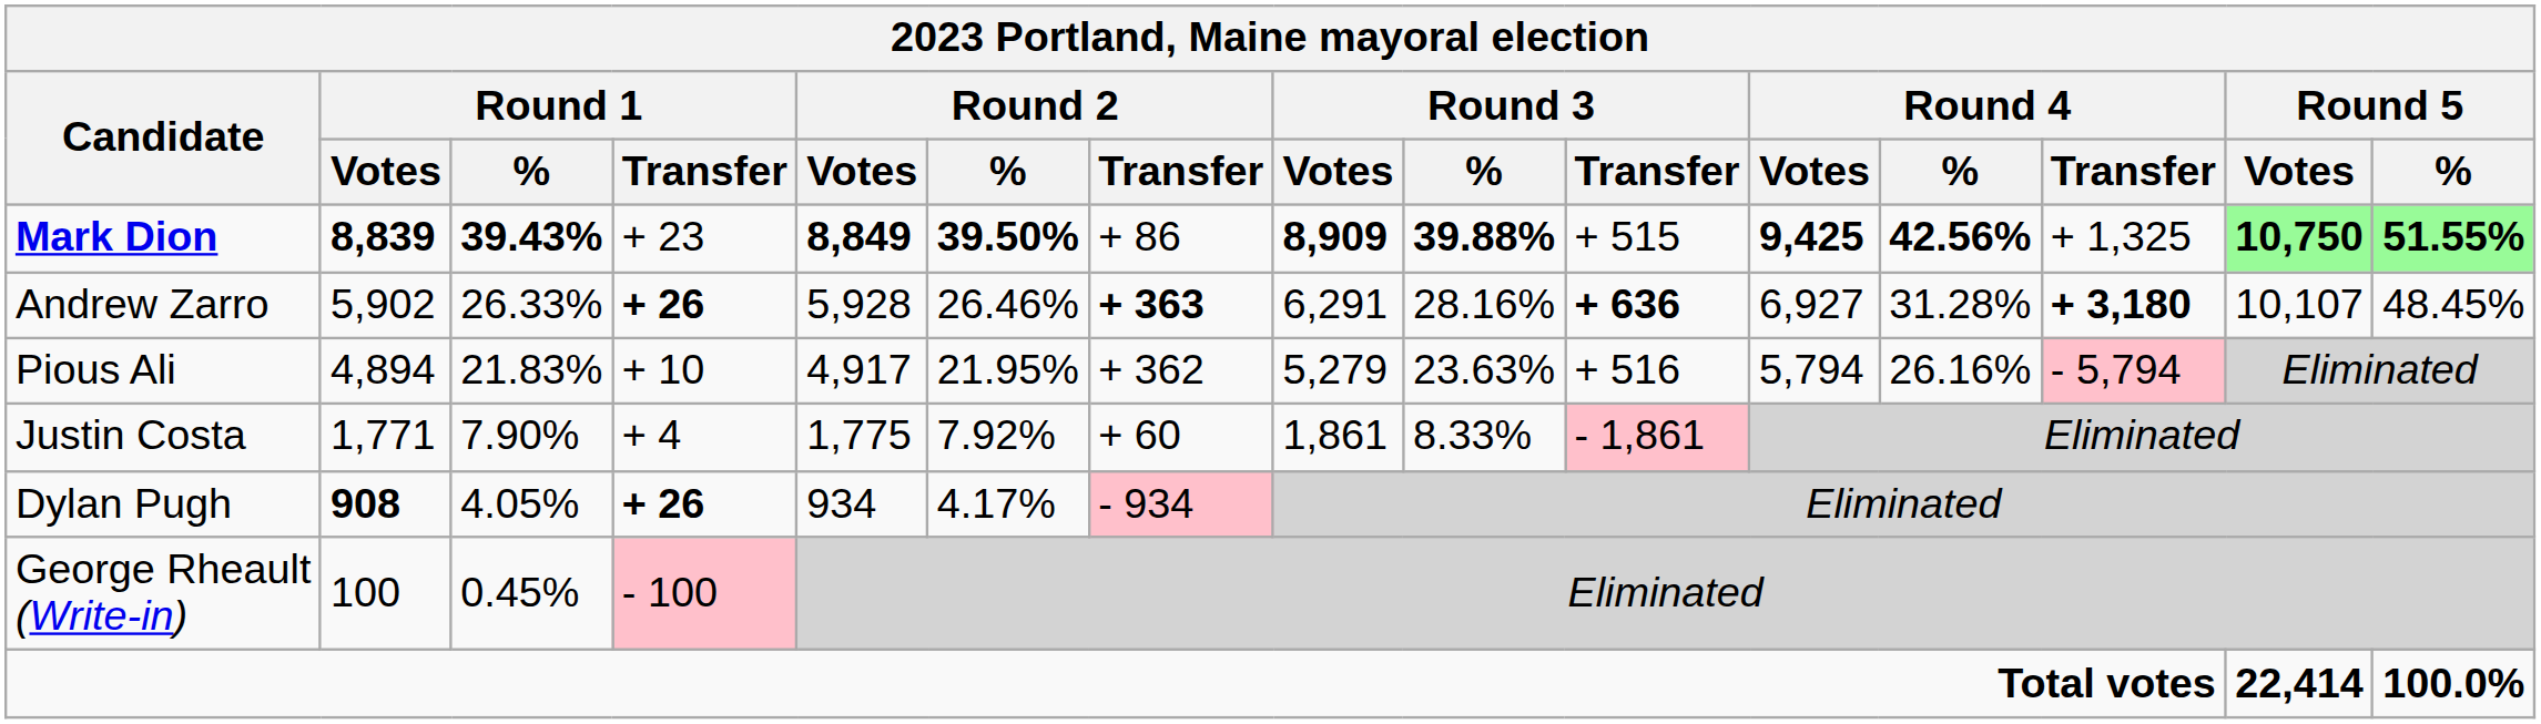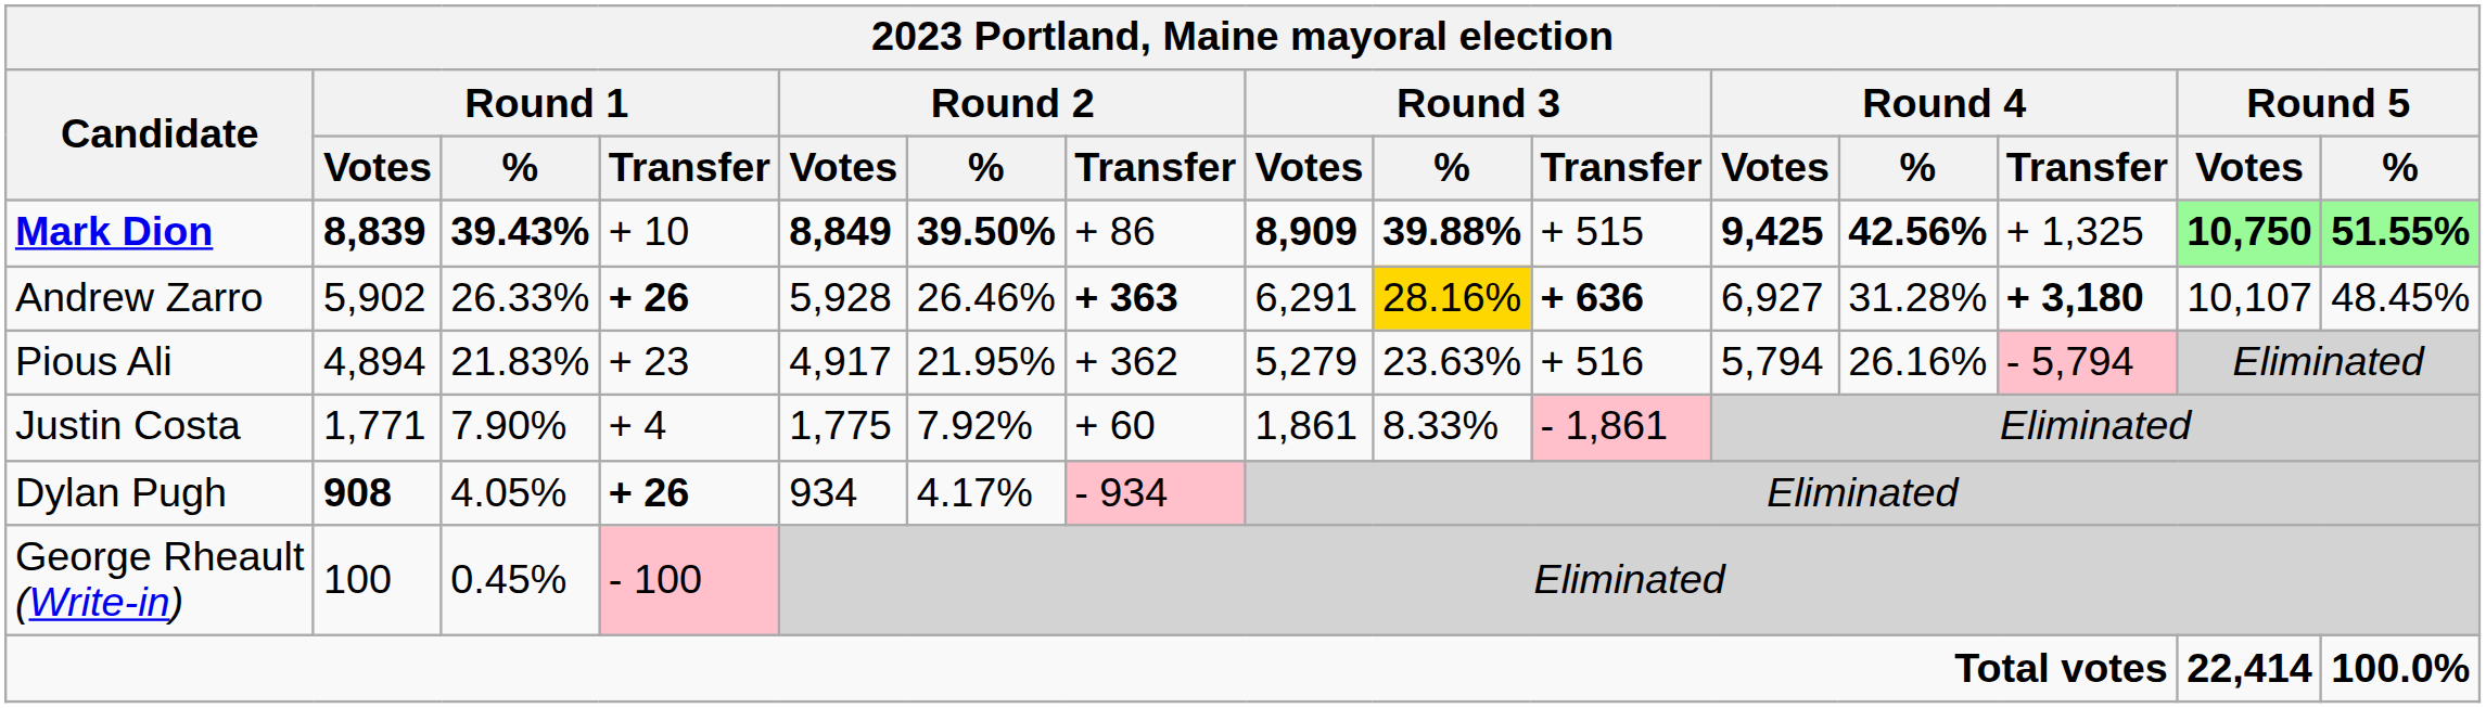 <table class="wikitable">
 <tr>
 <th colspan="16">2023 Portland, Maine mayoral election</th>
 </tr>
 <tr>
 <th rowspan="2">Candidate</th>
 <th colspan="3">Round 1</th>
 <th colspan="3">Round 2</th>
 <th colspan="3">Round 3</th>
 <th colspan="3">Round 4</th>
 <th colspan="2">Round 5</th>
 </tr>
 <tr>
 <th>Votes</th>
 <th>%</th>
 <th>Transfer</th>
 <th>Votes</th>
 <th>%</th>
 <th>Transfer</th>
 <th>Votes</th>
 <th>%</th>
 <th>Transfer</th>
 <th>Votes</th>
 <th>%</th>
 <th>Transfer</th>
 <th>Votes</th>
 <th>%</th>
 </tr>
 <tr>
 <td><strong><a href='#'>Mark Dion</a></strong></td>
 <td><strong>8,839</strong></td>
 <td><strong>39.43%</strong></td>
-<td>+ 23</td>
+<td>+ 10</td>
 <td><strong>8,849</strong></td>
 <td><strong>39.50%</strong></td>
 <td>+ 86</td>
 <td><strong>8,909</strong></td>
 <td><strong>39.88%</strong></td>
 <td>+ 515</td>
 <td><strong>9,425</strong></td>
 <td><strong>42.56%</strong></td>
 <td>+ 1,325</td>
 <td BGCOLOR=PaleGreen><strong>10,750</strong></td>
 <td BGCOLOR=PaleGreen><strong>51.55%</strong></td>
 </tr>
 <tr>
 <td>Andrew Zarro</td>
 <td>5,902</td>
 <td>26.33%</td>
 <td><strong>+ 26</strong></td>
 <td>5,928</td>
 <td>26.46%</td>
 <td><strong>+ 363</strong></td>
 <td>6,291</td>
-<td>28.16%</td>
+<td style="background: gold;">28.16%</td>
 <td><strong>+ 636</strong></td>
 <td>6,927</td>
 <td>31.28%</td>
 <td><strong>+ 3,180</strong></td>
 <td>10,107</td>
 <td>48.45%</td>
 </tr>
 <tr>
 <td>Pious Ali</td>
 <td>4,894</td>
 <td>21.83%</td>
-<td>+ 10</td>
+<td>+ 23</td>
 <td>4,917</td>
 <td>21.95%</td>
 <td>+ 362</td>
 <td>5,279</td>
 <td>23.63%</td>
 <td>+ 516</td>
 <td>5,794</td>
 <td>26.16%</td>
 <td BGCOLOR=pink>- 5,794</td>
 <td colspan="3" bgcolor="lightgray" align="center"><em>Eliminated</em></td>
 </tr>
 <tr>
 <td>Justin Costa</td>
 <td>1,771</td>
 <td>7.90%</td>
 <td>+ 4</td>
 <td>1,775</td>
 <td>7.92%</td>
 <td>+ 60</td>
 <td>1,861</td>
 <td>8.33%</td>
 <td BGCOLOR=pink>- 1,861</td>
 <td colspan="5" bgcolor="lightgray" align="center"><em>Eliminated</em></td>
 </tr>
 <tr>
 <td>Dylan Pugh</td>
 <td><strong>908</strong></td>
 <td>4.05%</td>
 <td><strong>+ 26</strong></td>
 <td>934</td>
 <td>4.17%</td>
 <td BGCOLOR=pink>- 934</td>
 <td colspan="8" bgcolor="lightgray" align="center"><em>Eliminated</em></td>
 </tr>
 <tr>
 <td>George Rheault<br><em>(<a href='#'>Write-in</a>)</em></td>
 <td>100</td>
 <td>0.45%</td>
 <td BGCOLOR=pink>- 100</td>
 <td colspan="11" bgcolor="lightgray" align="center"><em>Eliminated</em></td>
 </tr>
 <tr>
 <td colspan="13" align="right"><strong>Total votes</strong></td>
 <td><strong>22,414</strong></td>
 <td><strong>100.0%</strong></td>
 </tr>
 </table>
